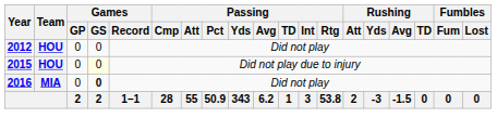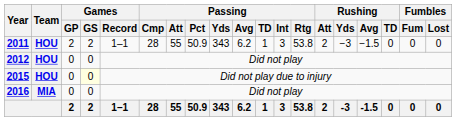 <table class="wikitable" style="text-align:center;">
 <tr>
 <th rowspan="2">Year</th>
 <th rowspan="2">Team</th>
 <th colspan="3">Games</th>
 <th colspan="8">Passing</th>
 <th colspan="4">Rushing</th>
 <th colspan="2">Fumbles</th>
 </tr>
 <tr>
 <th>GP</th>
 <th>GS</th>
 <th>Record</th>
 <th>Cmp</th>
 <th>Att</th>
 <th>Pct</th>
 <th>Yds</th>
 <th>Avg</th>
 <th>TD</th>
 <th>Int</th>
 <th>Rtg</th>
 <th>Att</th>
 <th>Yds</th>
 <th>Avg</th>
 <th>TD</th>
 <th>Fum</th>
 <th>Lost</th>
 </tr>
 <tr>
+<th><a href='#'>2011</a></th>
+<th><a href='#'>HOU</a></th>
+<td>2</td>
+<td>2</td>
+<td>1–1</td>
+<td>28</td>
+<td>55</td>
+<td>50.9</td>
+<td>343</td>
+<td>6.2</td>
+<td>1</td>
+<td>3</td>
+<td>53.8</td>
+<td>2</td>
+<td>−3</td>
+<td>−1.5</td>
+<td>0</td>
+<td>0</td>
+<td>0</td>
+</tr>
+<tr>
 <th><a href='#'>2012</a></th>
 <th><a href='#'>HOU</a></th>
 <td>0</td>
 <td>0</td>
 <td colspan="15"><em>Did not play</em></td>
 </tr>
 <tr>
 <th><a href='#'>2015</a></th>
 <th><a href='#'>HOU</a></th>
 <td>0</td>
 <td style="background: lightyellow;">0</td>
 <td colspan="15"><em>Did not play due to injury</em></td>
 </tr>
 <tr>
 <th><a href='#'>2016</a></th>
 <th><a href='#'>MIA</a></th>
 <td>0</td>
-<td><strong>0</strong></td>
+<td>0</td>
 <td colspan="15"><em>Did not play</em></td>
 </tr>
 <tr>
 <th colspan="2"></th>
 <th>2</th>
 <th>2</th>
 <th>1–1</th>
 <th>28</th>
 <th>55</th>
 <th>50.9</th>
 <th>343</th>
 <th>6.2</th>
 <th>1</th>
 <th>3</th>
 <th>53.8</th>
 <th>2</th>
 <th>-3</th>
 <th>-1.5</th>
 <th>0</th>
 <th>0</th>
 <th>0</th>
 </tr>
 </table>
